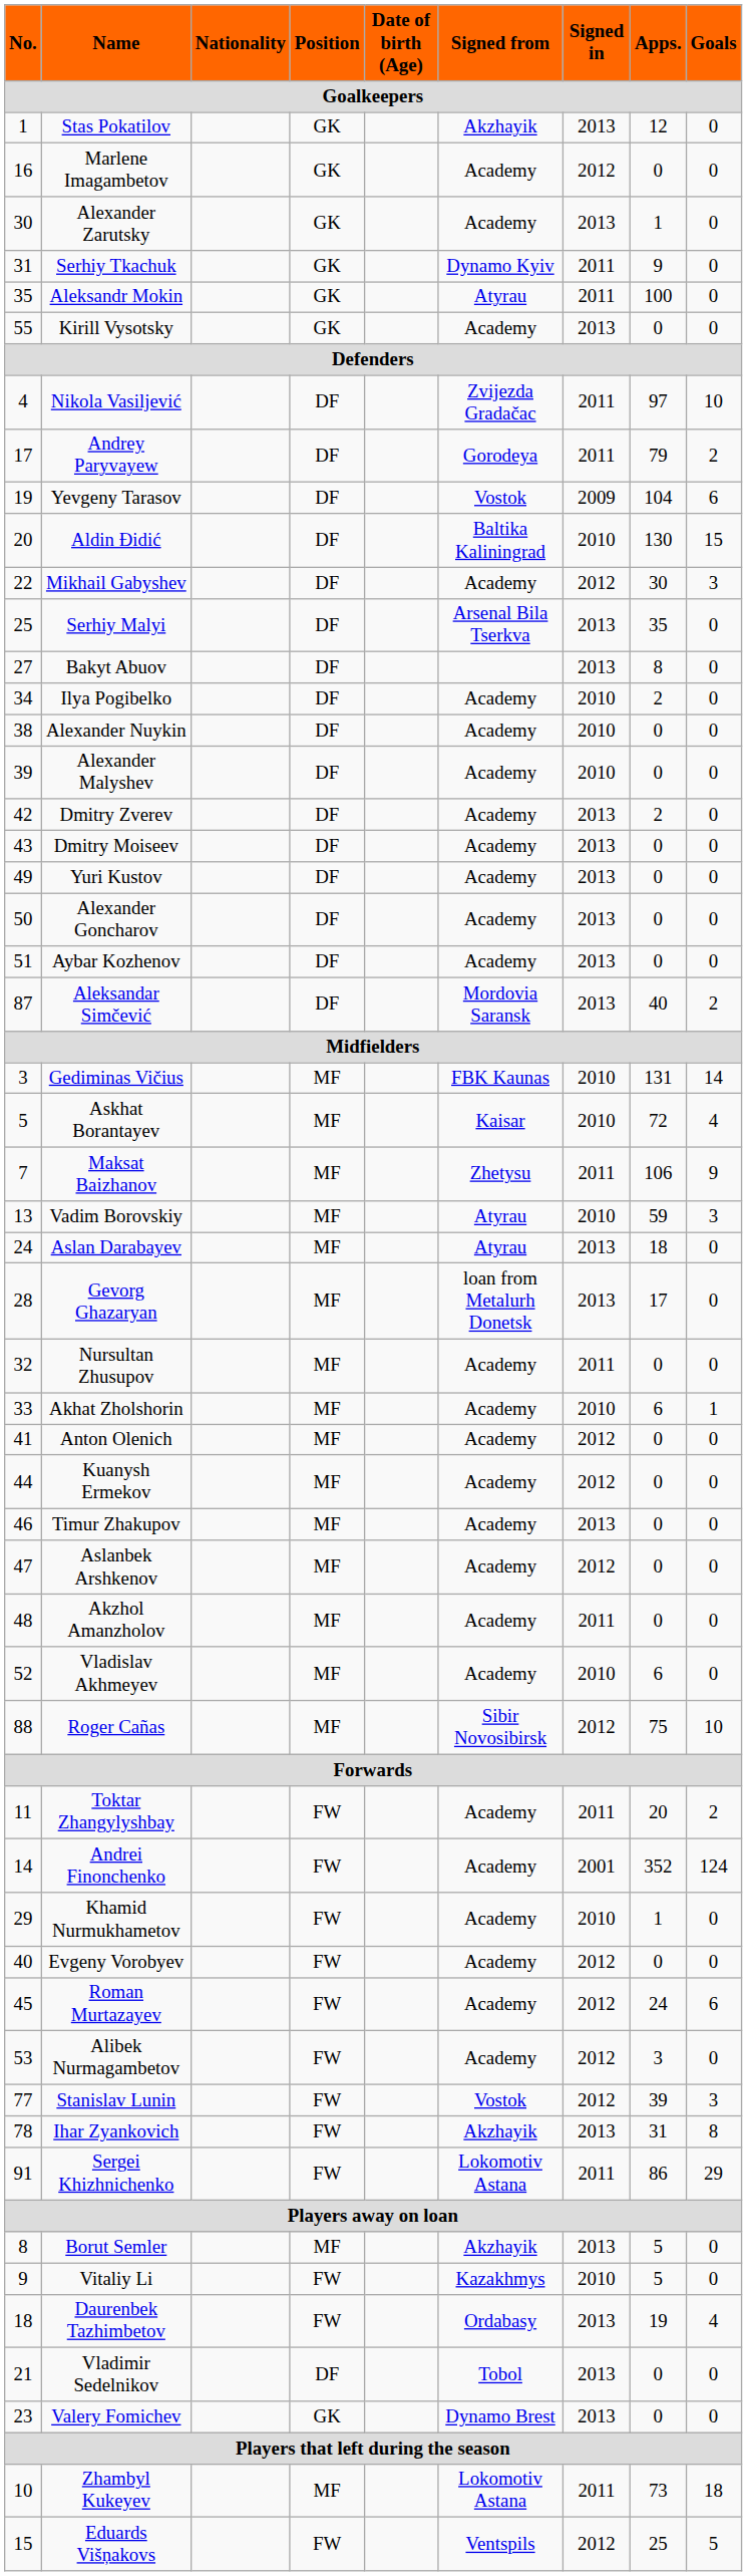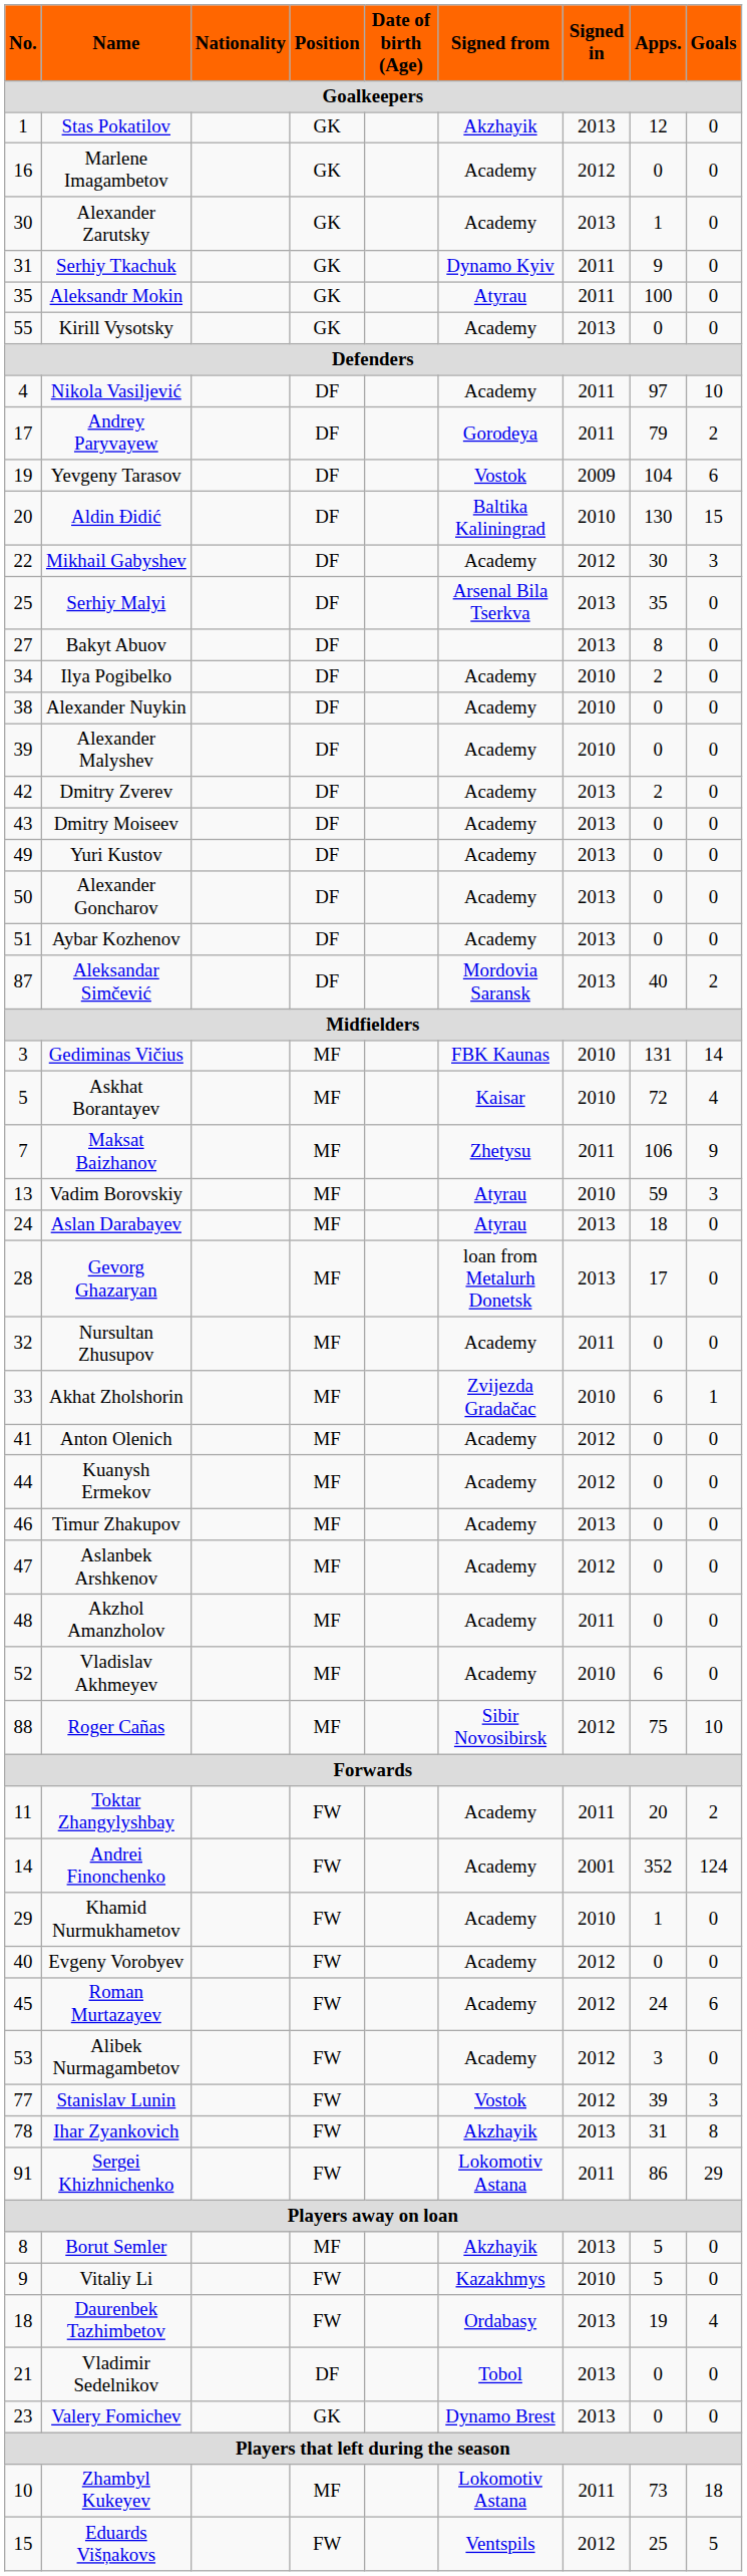 <table class="wikitable"  style="text-align:center; font-size:90%; width:90%;">
 <tr>
 <th style="background:#FF6600; color:black; text-align:center;">No.</th>
 <th style="background:#FF6600; color:black; text-align:center;">Name</th>
 <th style="background:#FF6600; color:black; text-align:center;">Nationality</th>
 <th style="background:#FF6600; color:black; text-align:center;">Position</th>
 <th style="background:#FF6600; color:black; text-align:center;">Date of birth (Age)</th>
 <th style="background:#FF6600; color:black; text-align:center;">Signed from</th>
 <th style="background:#FF6600; color:black; text-align:center;">Signed in</th>
 <th style="background:#FF6600; color:black; text-align:center;">Apps.</th>
 <th style="background:#FF6600; color:black; text-align:center;">Goals</th>
 </tr>
 <tr>
 <th colspan="11"  style="background:#dcdcdc; text-align:center;">Goalkeepers</th>
 </tr>
 <tr>
 <td>1</td>
 <td><a href='#'>Stas Pokatilov</a></td>
 <td></td>
 <td>GK</td>
 <td></td>
 <td><a href='#'>Akzhayik</a></td>
 <td>2013</td>
 <td>12</td>
 <td>0</td>
 </tr>
 <tr>
 <td>16</td>
 <td>Marlene Imagambetov</td>
 <td></td>
 <td>GK</td>
 <td></td>
 <td>Academy</td>
 <td>2012</td>
 <td>0</td>
 <td>0</td>
 </tr>
 <tr>
 <td>30</td>
 <td>Alexander Zarutsky</td>
 <td></td>
 <td>GK</td>
 <td></td>
 <td>Academy</td>
 <td>2013</td>
 <td>1</td>
 <td>0</td>
 </tr>
 <tr>
 <td>31</td>
 <td><a href='#'>Serhiy Tkachuk</a></td>
 <td></td>
 <td>GK</td>
 <td></td>
 <td><a href='#'>Dynamo Kyiv</a></td>
 <td>2011</td>
 <td>9</td>
 <td>0</td>
 </tr>
 <tr>
 <td>35</td>
 <td><a href='#'>Aleksandr Mokin</a></td>
 <td></td>
 <td>GK</td>
 <td></td>
 <td><a href='#'>Atyrau</a></td>
 <td>2011</td>
 <td>100</td>
 <td>0</td>
 </tr>
 <tr>
 <td>55</td>
 <td>Kirill Vysotsky</td>
 <td></td>
 <td>GK</td>
 <td></td>
 <td>Academy</td>
 <td>2013</td>
 <td>0</td>
 <td>0</td>
 </tr>
 <tr>
 <th colspan="11"  style="background:#dcdcdc; text-align:center;">Defenders</th>
 </tr>
 <tr>
 <td>4</td>
 <td><a href='#'>Nikola Vasiljević</a></td>
 <td></td>
 <td>DF</td>
 <td></td>
-<td><a href='#'>Zvijezda Gradačac</a></td>
+<td>Academy</td>
 <td>2011</td>
 <td>97</td>
 <td>10</td>
 </tr>
 <tr>
 <td>17</td>
 <td><a href='#'>Andrey Paryvayew</a></td>
 <td></td>
 <td>DF</td>
 <td></td>
 <td><a href='#'>Gorodeya</a></td>
 <td>2011</td>
 <td>79</td>
 <td>2</td>
 </tr>
 <tr>
 <td>19</td>
 <td>Yevgeny Tarasov</td>
 <td></td>
 <td>DF</td>
 <td></td>
 <td><a href='#'>Vostok</a></td>
 <td>2009</td>
 <td>104</td>
 <td>6</td>
 </tr>
 <tr>
 <td>20</td>
 <td><a href='#'>Aldin Đidić</a></td>
 <td></td>
 <td>DF</td>
 <td></td>
 <td><a href='#'>Baltika Kaliningrad</a></td>
 <td>2010</td>
 <td>130</td>
 <td>15</td>
 </tr>
 <tr>
 <td>22</td>
 <td><a href='#'>Mikhail Gabyshev</a></td>
 <td></td>
 <td>DF</td>
 <td></td>
 <td>Academy</td>
 <td>2012</td>
 <td>30</td>
 <td>3</td>
 </tr>
 <tr>
 <td>25</td>
 <td><a href='#'>Serhiy Malyi</a></td>
 <td></td>
 <td>DF</td>
 <td></td>
 <td><a href='#'>Arsenal Bila Tserkva</a></td>
 <td>2013</td>
 <td>35</td>
 <td>0</td>
 </tr>
 <tr>
 <td>27</td>
 <td>Bakyt Abuov</td>
 <td></td>
 <td>DF</td>
 <td></td>
 <td></td>
 <td>2013</td>
 <td>8</td>
 <td>0</td>
 </tr>
 <tr>
 <td>34</td>
 <td>Ilya Pogibelko</td>
 <td></td>
 <td>DF</td>
 <td></td>
 <td>Academy</td>
 <td>2010</td>
 <td>2</td>
 <td>0</td>
 </tr>
 <tr>
 <td>38</td>
 <td>Alexander Nuykin</td>
 <td></td>
 <td>DF</td>
 <td></td>
 <td>Academy</td>
 <td>2010</td>
 <td>0</td>
 <td>0</td>
 </tr>
 <tr>
 <td>39</td>
 <td>Alexander Malyshev</td>
 <td></td>
 <td>DF</td>
 <td></td>
 <td>Academy</td>
 <td>2010</td>
 <td>0</td>
 <td>0</td>
 </tr>
 <tr>
 <td>42</td>
 <td>Dmitry Zverev</td>
 <td></td>
 <td>DF</td>
 <td></td>
 <td>Academy</td>
 <td>2013</td>
 <td>2</td>
 <td>0</td>
 </tr>
 <tr>
 <td>43</td>
 <td>Dmitry Moiseev</td>
 <td></td>
 <td>DF</td>
 <td></td>
 <td>Academy</td>
 <td>2013</td>
 <td>0</td>
 <td>0</td>
 </tr>
 <tr>
 <td>49</td>
 <td>Yuri Kustov</td>
 <td></td>
 <td>DF</td>
 <td></td>
 <td>Academy</td>
 <td>2013</td>
 <td>0</td>
 <td>0</td>
 </tr>
 <tr>
 <td>50</td>
 <td>Alexander Goncharov</td>
 <td></td>
 <td>DF</td>
 <td></td>
 <td>Academy</td>
 <td>2013</td>
 <td>0</td>
 <td>0</td>
 </tr>
 <tr>
 <td>51</td>
 <td>Aybar Kozhenov</td>
 <td></td>
 <td>DF</td>
 <td></td>
 <td>Academy</td>
 <td>2013</td>
 <td>0</td>
 <td>0</td>
 </tr>
 <tr>
 <td>87</td>
 <td><a href='#'>Aleksandar Simčević</a></td>
 <td></td>
 <td>DF</td>
 <td></td>
 <td><a href='#'>Mordovia Saransk</a></td>
 <td>2013</td>
 <td>40</td>
 <td>2</td>
 </tr>
 <tr>
 <th colspan="11"  style="background:#dcdcdc; text-align:center;">Midfielders</th>
 </tr>
 <tr>
 <td>3</td>
 <td><a href='#'>Gediminas Vičius</a></td>
 <td></td>
 <td>MF</td>
 <td></td>
 <td><a href='#'>FBK Kaunas</a></td>
 <td>2010</td>
 <td>131</td>
 <td>14</td>
 </tr>
 <tr>
 <td>5</td>
 <td>Askhat Borantayev</td>
 <td></td>
 <td>MF</td>
 <td></td>
 <td><a href='#'>Kaisar</a></td>
 <td>2010</td>
 <td>72</td>
 <td>4</td>
 </tr>
 <tr>
 <td>7</td>
 <td><a href='#'>Maksat Baizhanov</a></td>
 <td></td>
 <td>MF</td>
 <td></td>
 <td><a href='#'>Zhetysu</a></td>
 <td>2011</td>
 <td>106</td>
 <td>9</td>
 </tr>
 <tr>
 <td>13</td>
 <td>Vadim Borovskiy</td>
 <td></td>
 <td>MF</td>
 <td></td>
 <td><a href='#'>Atyrau</a></td>
 <td>2010</td>
 <td>59</td>
 <td>3</td>
 </tr>
 <tr>
 <td>24</td>
 <td><a href='#'>Aslan Darabayev</a></td>
 <td></td>
 <td>MF</td>
 <td></td>
 <td><a href='#'>Atyrau</a></td>
 <td>2013</td>
 <td>18</td>
 <td>0</td>
 </tr>
 <tr>
 <td>28</td>
 <td><a href='#'>Gevorg Ghazaryan</a></td>
 <td></td>
 <td>MF</td>
 <td></td>
 <td>loan from <a href='#'>Metalurh Donetsk</a></td>
 <td>2013</td>
 <td>17</td>
 <td>0</td>
 </tr>
 <tr>
 <td>32</td>
 <td>Nursultan Zhusupov</td>
 <td></td>
 <td>MF</td>
 <td></td>
 <td>Academy</td>
 <td>2011</td>
 <td>0</td>
 <td>0</td>
 </tr>
 <tr>
 <td>33</td>
 <td>Akhat Zholshorin</td>
 <td></td>
 <td>MF</td>
 <td></td>
-<td>Academy</td>
+<td><a href='#'>Zvijezda Gradačac</a></td>
 <td>2010</td>
 <td>6</td>
 <td>1</td>
 </tr>
 <tr>
 <td>41</td>
 <td>Anton Olenich</td>
 <td></td>
 <td>MF</td>
 <td></td>
 <td>Academy</td>
 <td>2012</td>
 <td>0</td>
 <td>0</td>
 </tr>
 <tr>
 <td>44</td>
 <td>Kuanysh Ermekov</td>
 <td></td>
 <td>MF</td>
 <td></td>
 <td>Academy</td>
 <td>2012</td>
 <td>0</td>
 <td>0</td>
 </tr>
 <tr>
 <td>46</td>
 <td>Timur Zhakupov</td>
 <td></td>
 <td>MF</td>
 <td></td>
 <td>Academy</td>
 <td>2013</td>
 <td>0</td>
 <td>0</td>
 </tr>
 <tr>
 <td>47</td>
 <td>Aslanbek Arshkenov</td>
 <td></td>
 <td>MF</td>
 <td></td>
 <td>Academy</td>
 <td>2012</td>
 <td>0</td>
 <td>0</td>
 </tr>
 <tr>
 <td>48</td>
 <td>Akzhol Amanzholov</td>
 <td></td>
 <td>MF</td>
 <td></td>
 <td>Academy</td>
 <td>2011</td>
 <td>0</td>
 <td>0</td>
 </tr>
 <tr>
 <td>52</td>
 <td>Vladislav Akhmeyev</td>
 <td></td>
 <td>MF</td>
 <td></td>
 <td>Academy</td>
 <td>2010</td>
 <td>6</td>
 <td>0</td>
 </tr>
 <tr>
 <td>88</td>
 <td><a href='#'>Roger Cañas</a></td>
 <td></td>
 <td>MF</td>
 <td></td>
 <td><a href='#'>Sibir Novosibirsk</a></td>
 <td>2012</td>
 <td>75</td>
 <td>10</td>
 </tr>
 <tr>
 <th colspan="11"  style="background:#dcdcdc; text-align:center;">Forwards</th>
 </tr>
 <tr>
 <td>11</td>
 <td><a href='#'>Toktar Zhangylyshbay</a></td>
 <td></td>
 <td>FW</td>
 <td></td>
 <td>Academy</td>
 <td>2011</td>
 <td>20</td>
 <td>2</td>
 </tr>
 <tr>
 <td>14</td>
 <td><a href='#'>Andrei Finonchenko</a></td>
 <td></td>
 <td>FW</td>
 <td></td>
 <td>Academy</td>
 <td>2001</td>
 <td>352</td>
 <td>124</td>
 </tr>
 <tr>
 <td>29</td>
 <td>Khamid Nurmukhametov</td>
 <td></td>
 <td>FW</td>
 <td></td>
 <td>Academy</td>
 <td>2010</td>
 <td>1</td>
 <td>0</td>
 </tr>
 <tr>
 <td>40</td>
 <td>Evgeny Vorobyev</td>
 <td></td>
 <td>FW</td>
 <td></td>
 <td>Academy</td>
 <td>2012</td>
 <td>0</td>
 <td>0</td>
 </tr>
 <tr>
 <td>45</td>
 <td><a href='#'>Roman Murtazayev</a></td>
 <td></td>
 <td>FW</td>
 <td></td>
 <td>Academy</td>
 <td>2012</td>
 <td>24</td>
 <td>6</td>
 </tr>
 <tr>
 <td>53</td>
 <td>Alibek Nurmagambetov</td>
 <td></td>
 <td>FW</td>
 <td></td>
 <td>Academy</td>
 <td>2012</td>
 <td>3</td>
 <td>0</td>
 </tr>
 <tr>
 <td>77</td>
 <td><a href='#'>Stanislav Lunin</a></td>
 <td></td>
 <td>FW</td>
 <td></td>
 <td><a href='#'>Vostok</a></td>
 <td>2012</td>
 <td>39</td>
 <td>3</td>
 </tr>
 <tr>
 <td>78</td>
 <td><a href='#'>Ihar Zyankovich</a></td>
 <td></td>
 <td>FW</td>
 <td></td>
 <td><a href='#'>Akzhayik</a></td>
 <td>2013</td>
 <td>31</td>
 <td>8</td>
 </tr>
 <tr>
 <td>91</td>
 <td><a href='#'>Sergei Khizhnichenko</a></td>
 <td></td>
 <td>FW</td>
 <td></td>
 <td><a href='#'>Lokomotiv Astana</a></td>
 <td>2011</td>
 <td>86</td>
 <td>29</td>
 </tr>
 <tr>
 <th colspan="11"  style="background:#dcdcdc; text-align:center;">Players away on loan</th>
 </tr>
 <tr>
 <td>8</td>
 <td><a href='#'>Borut Semler</a></td>
 <td></td>
 <td>MF</td>
 <td></td>
 <td><a href='#'>Akzhayik</a></td>
 <td>2013</td>
 <td>5</td>
 <td>0</td>
 </tr>
 <tr>
 <td>9</td>
 <td>Vitaliy Li</td>
 <td></td>
 <td>FW</td>
 <td></td>
 <td><a href='#'>Kazakhmys</a></td>
 <td>2010</td>
 <td>5</td>
 <td>0</td>
 </tr>
 <tr>
 <td>18</td>
 <td><a href='#'>Daurenbek Tazhimbetov</a></td>
 <td></td>
 <td>FW</td>
 <td></td>
 <td><a href='#'>Ordabasy</a></td>
 <td>2013</td>
 <td>19</td>
 <td>4</td>
 </tr>
 <tr>
 <td>21</td>
 <td>Vladimir Sedelnikov</td>
 <td></td>
 <td>DF</td>
 <td></td>
 <td><a href='#'>Tobol</a></td>
 <td>2013</td>
 <td>0</td>
 <td>0</td>
 </tr>
 <tr>
 <td>23</td>
 <td><a href='#'>Valery Fomichev</a></td>
 <td></td>
 <td>GK</td>
 <td></td>
 <td><a href='#'>Dynamo Brest</a></td>
 <td>2013</td>
 <td>0</td>
 <td>0</td>
 </tr>
 <tr>
 <th colspan="11"  style="background:#dcdcdc; text-align:center;">Players that left during the season</th>
 </tr>
 <tr>
 <td>10</td>
 <td><a href='#'>Zhambyl Kukeyev</a></td>
 <td></td>
 <td>MF</td>
 <td></td>
 <td><a href='#'>Lokomotiv Astana</a></td>
 <td>2011</td>
 <td>73</td>
 <td>18</td>
 </tr>
 <tr>
 <td>15</td>
 <td><a href='#'>Eduards Višņakovs</a></td>
 <td></td>
 <td>FW</td>
 <td></td>
 <td><a href='#'>Ventspils</a></td>
 <td>2012</td>
 <td>25</td>
 <td>5</td>
 </tr>
 </table>
